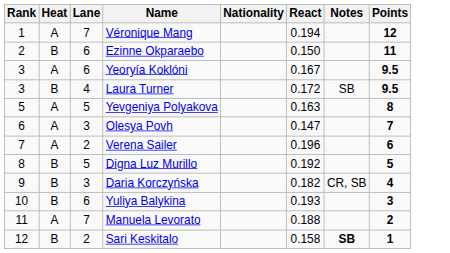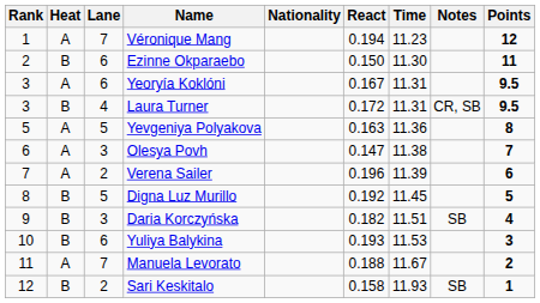 <table class="wikitable sortable" style="text-align:center">
 <tr>
 <th>Rank</th>
 <th>Heat</th>
 <th>Lane</th>
 <th>Name</th>
 <th>Nationality</th>
 <th>React</th>
+<th>Time</th>
 <th>Notes</th>
 <th>Points</th>
 </tr>
 <tr>
 <td>1</td>
 <td>A</td>
 <td>7</td>
 <td align=left><a href='#'>Véronique Mang</a></td>
 <td align=left></td>
 <td>0.194</td>
+<td>11.23</td>
 <td></td>
 <td><strong>12</strong></td>
 </tr>
 <tr>
 <td>2</td>
 <td>B</td>
 <td>6</td>
 <td align=left><a href='#'>Ezinne Okparaebo</a></td>
 <td align=left></td>
 <td>0.150</td>
+<td>11.30</td>
 <td></td>
 <td><strong>11</strong></td>
 </tr>
 <tr>
 <td>3</td>
 <td>A</td>
 <td>6</td>
 <td align=left><a href='#'>Yeoryía Koklóni</a></td>
 <td align=left></td>
 <td>0.167</td>
+<td>11.31</td>
 <td></td>
 <td><strong>9.5</strong></td>
 </tr>
 <tr>
 <td>3</td>
 <td>B</td>
 <td>4</td>
 <td align=left><a href='#'>Laura Turner</a></td>
 <td align=left></td>
 <td>0.172</td>
-<td>SB</td>
+<td>11.31</td>
+<td>CR, SB</td>
 <td><strong>9.5</strong></td>
 </tr>
 <tr>
 <td>5</td>
 <td>A</td>
 <td>5</td>
 <td align=left><a href='#'>Yevgeniya Polyakova</a></td>
 <td align=left></td>
 <td>0.163</td>
+<td>11.36</td>
 <td></td>
 <td><strong>8</strong></td>
 </tr>
 <tr>
 <td>6</td>
 <td>A</td>
 <td>3</td>
 <td align=left><a href='#'>Olesya Povh</a></td>
 <td align=left></td>
 <td>0.147</td>
+<td>11.38</td>
 <td></td>
 <td><strong>7</strong></td>
 </tr>
 <tr>
 <td>7</td>
 <td>A</td>
 <td>2</td>
 <td align=left><a href='#'>Verena Sailer</a></td>
 <td align=left></td>
 <td>0.196</td>
+<td>11.39</td>
 <td></td>
 <td><strong>6</strong></td>
 </tr>
 <tr>
 <td>8</td>
 <td>B</td>
 <td>5</td>
 <td align=left><a href='#'>Digna Luz Murillo</a></td>
 <td align=left></td>
 <td>0.192</td>
+<td>11.45</td>
 <td></td>
 <td><strong>5</strong></td>
 </tr>
 <tr>
 <td>9</td>
 <td>B</td>
 <td>3</td>
 <td align=left><a href='#'>Daria Korczyńska</a></td>
 <td align=left></td>
 <td>0.182</td>
-<td>CR, SB</td>
+<td>11.51</td>
+<td>SB</td>
 <td><strong>4</strong></td>
 </tr>
 <tr>
 <td>10</td>
 <td>B</td>
 <td>6</td>
 <td align=left><a href='#'>Yuliya Balykina</a></td>
 <td align=left></td>
 <td>0.193</td>
+<td>11.53</td>
 <td></td>
 <td><strong>3</strong></td>
 </tr>
 <tr>
 <td>11</td>
 <td>A</td>
 <td>7</td>
 <td align=left><a href='#'>Manuela Levorato</a></td>
 <td align=left></td>
 <td>0.188</td>
+<td>11.67</td>
 <td></td>
 <td><strong>2</strong></td>
 </tr>
 <tr>
 <td>12</td>
 <td>B</td>
 <td>2</td>
 <td align=left><a href='#'>Sari Keskitalo</a></td>
 <td align=left></td>
 <td>0.158</td>
-<td><strong>SB</strong></td>
+<td>11.93</td>
+<td>SB</td>
 <td><strong>1</strong></td>
 </tr>
 </table>
